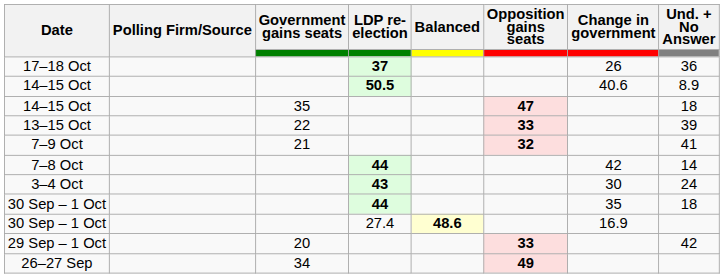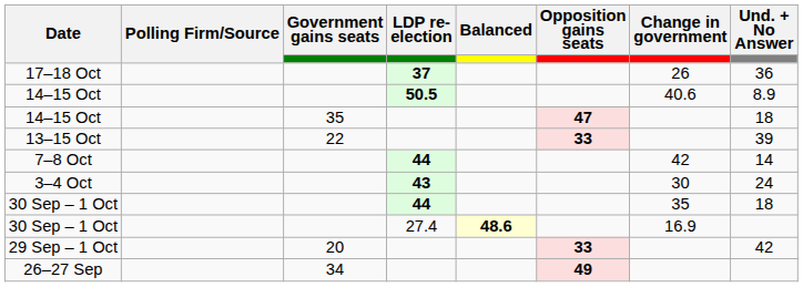 <table class="wikitable collapsible collapsed" style="text-align:center;font-size:100%;line-height:14px">
 <tr style="height:42px;">
 <th rowspan=2>Date</th>
 <th rowspan=2>Polling Firm/Source</th>
 <th style="width:40px;">Government gains seats</th>
 <th style="width:40px;">LDP re-election</th>
 <th style="width:40px;">Balanced</th>
 <th style="width:40px;">Opposition gains seats</th>
 <th style="width:40px;">Change in government</th>
 <th style="width:40px;">Und. + No Answer</th>
 </tr>
 <tr>
 <td bgcolor=green></td>
 <td bgcolor=green></td>
 <td bgcolor=yellow></td>
 <td bgcolor=red></td>
 <td bgcolor=red></td>
 <td bgcolor=grey></td>
 </tr>
 <tr>
 <td>17–18 Oct</td>
 <td></td>
 <td></td>
 <td style="background:#DEFDDE"><strong>37</strong></td>
 <td></td>
 <td></td>
 <td>26</td>
 <td>36</td>
 </tr>
 <tr>
 <td>14–15 Oct</td>
 <td></td>
 <td></td>
 <td style="background:#DEFDDE"><strong>50.5</strong></td>
 <td></td>
 <td></td>
 <td>40.6</td>
 <td>8.9</td>
 </tr>
 <tr>
 <td>14–15 Oct</td>
 <td></td>
 <td>35</td>
 <td></td>
 <td></td>
 <td style="background:#FDDEDE"><strong>47</strong></td>
 <td></td>
 <td>18</td>
 </tr>
 <tr>
 <td>13–15 Oct</td>
 <td></td>
 <td>22</td>
 <td></td>
 <td></td>
 <td style="background:#FDDEDE"><strong>33</strong></td>
 <td></td>
 <td>39</td>
-</tr>
-<tr>
-<td>7–9 Oct</td>
-<td></td>
-<td>21</td>
-<td></td>
-<td></td>
-<td style="background:#FDDEDE"><strong>32</strong></td>
-<td></td>
-<td>41</td>
 </tr>
 <tr>
 <td>7–8 Oct</td>
 <td></td>
 <td></td>
 <td style="background:#DEFDDE"><strong>44</strong></td>
 <td></td>
 <td></td>
 <td>42</td>
 <td>14</td>
 </tr>
 <tr>
 <td>3–4 Oct</td>
 <td></td>
 <td></td>
 <td style="background:#DEFDDE"><strong>43</strong></td>
 <td></td>
 <td></td>
 <td>30</td>
 <td>24</td>
 </tr>
 <tr>
 <td>30 Sep – 1 Oct</td>
 <td> </td>
 <td></td>
 <td style="background:#DEFDDE"><strong>44</strong></td>
 <td></td>
 <td></td>
 <td>35</td>
 <td>18</td>
 </tr>
 <tr>
 <td>30 Sep – 1 Oct</td>
 <td></td>
 <td></td>
 <td>27.4</td>
 <td style="background:#FFFFD1"><strong>48.6</strong></td>
 <td></td>
 <td>16.9</td>
 <td></td>
 </tr>
 <tr>
 <td>29 Sep – 1 Oct</td>
 <td></td>
 <td>20</td>
 <td></td>
 <td></td>
 <td style="background:#FDDEDE"><strong>33</strong></td>
 <td></td>
 <td>42</td>
 </tr>
 <tr>
 <td>26–27 Sep</td>
 <td></td>
 <td>34</td>
 <td></td>
 <td></td>
 <td style="background:#FDDEDE"><strong>49</strong></td>
 <td></td>
 <td></td>
 </tr>
 </table>
